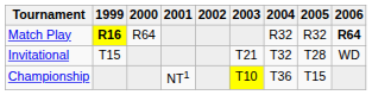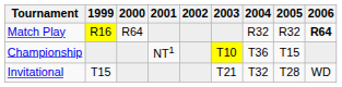 <table class="wikitable" style="text-align:center;">
 <tr>
 <th>Tournament</th>
 <th>1999</th>
 <th>2000</th>
 <th>2001</th>
 <th>2002</th>
 <th>2003</th>
 <th>2004</th>
 <th>2005</th>
 <th>2006</th>
 </tr>
 <tr>
 <td align="left"><a href='#'>Match Play</a></td>
-<td style="background:yellow;"><strong>R16</strong></td>
+<td style="background:yellow;">R16</td>
 <td>R64</td>
 <td style="background:#eeeeee;"></td>
 <td style="background:#eeeeee;"></td>
 <td style="background:#eeeeee;"></td>
 <td>R32</td>
 <td>R32</td>
 <td><strong>R64</strong></td>
+</tr>
+<tr>
+<td align="left"><a href='#'>Championship</a></td>
+<td style="background:#eeeeee;"></td>
+<td style="background:#eeeeee;"></td>
+<td>NT<sup>1</sup></td>
+<td style="background:#eeeeee;"></td>
+<td style="background:yellow;">T10</td>
+<td>T36</td>
+<td>T15</td>
+<td style="background:#eeeeee;"></td>
 </tr>
 <tr>
 <td align="left"><a href='#'>Invitational</a></td>
 <td>T15</td>
 <td style="background:#eeeeee;"></td>
 <td style="background:#eeeeee;"></td>
 <td style="background:#eeeeee;"></td>
 <td>T21</td>
 <td>T32</td>
 <td>T28</td>
 <td>WD</td>
 </tr>
-<tr>
-<td align="left"><a href='#'>Championship</a></td>
-<td style="background:#eeeeee;"></td>
-<td style="background:#eeeeee;"></td>
-<td>NT<sup>1</sup></td>
-<td style="background:#eeeeee;"></td>
-<td style="background:yellow;">T10</td>
-<td>T36</td>
-<td>T15</td>
-<td style="background:#eeeeee;"></td>
-</tr>
 </table>
